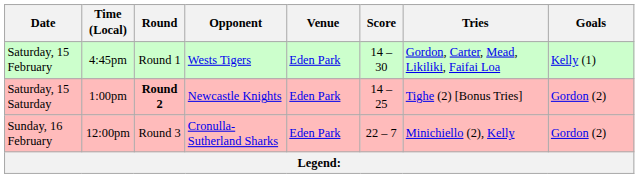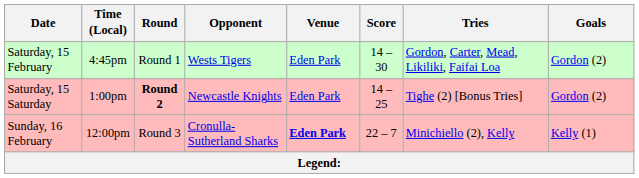 <table class="wikitable" style="font-size:75%;">
 <tr>
 <th width="115">Date</th>
 <th width="50">Time (Local)</th>
 <th width="60">Round</th>
 <th width="170">Opponent</th>
 <th width="130">Venue</th>
 <th width="50">Score</th>
 <th width="285">Tries</th>
 <th width="155">Goals</th>
 </tr>
 <tr bgcolor=#CCFFCC>
 <td>Saturday, 15 February</td>
 <td style="text-align:center;">4:45pm</td>
 <td style="text-align:center;">Round 1</td>
 <td> <a href='#'>Wests Tigers</a></td>
 <td><a href='#'>Eden Park</a></td>
 <td style="text-align:center;">14 – 30</td>
 <td><a href='#'>Gordon</a>, <a href='#'>Carter</a>, <a href='#'>Mead</a>, <a href='#'>Likiliki</a>, <a href='#'>Faifai Loa</a></td>
-<td><a href='#'>Kelly</a> (1)</td>
+<td><a href='#'>Gordon</a> (2)</td>
 </tr>
 <tr bgcolor=#FFBBBB>
 <td>Saturday, 15 Saturday</td>
 <td style="text-align:center;">1:00pm</td>
 <td style="text-align:center;"><strong>Round 2</strong></td>
 <td> <a href='#'>Newcastle Knights</a></td>
 <td><a href='#'>Eden Park</a></td>
 <td style="text-align:center;">14 – 25</td>
 <td><a href='#'>Tighe</a> (2) [Bonus Tries]</td>
 <td><a href='#'>Gordon</a> (2)</td>
 </tr>
 <tr bgcolor=#FFBBBB>
 <td>Sunday, 16 February</td>
 <td style="text-align:center;">12:00pm</td>
 <td style="text-align:center;">Round 3</td>
 <td> <a href='#'>Cronulla-Sutherland Sharks</a></td>
-<td><a href='#'>Eden Park</a></td>
+<td><strong><a href='#'>Eden Park</a></strong></td>
 <td style="text-align:center;">22 – 7</td>
 <td><a href='#'>Minichiello</a> (2), <a href='#'>Kelly</a></td>
-<td><a href='#'>Gordon</a> (2)</td>
+<td><a href='#'>Kelly</a> (1)</td>
 </tr>
 <tr>
 <th colspan="12"><strong>Legend</strong>:  </th>
 </tr>
 </table>
